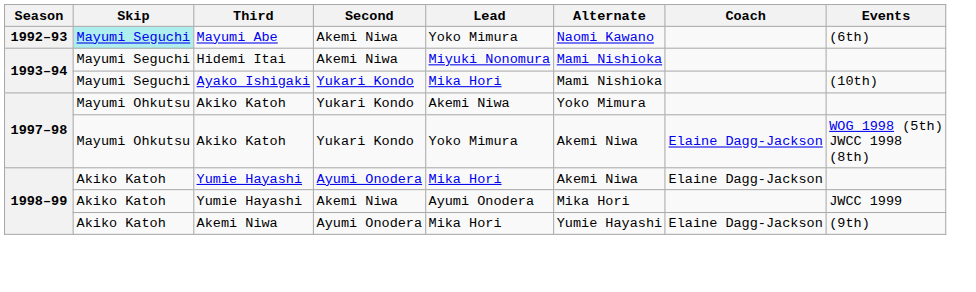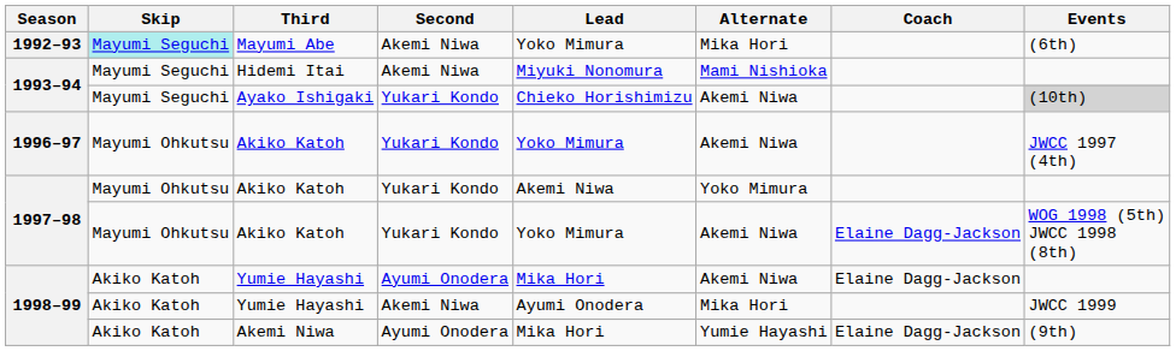 <table class="wikitable">
 <tr>
 <th scope="col" width=60>Season</th>
 <th scope="col">Skip</th>
 <th scope="col">Third</th>
 <th scope="col">Second</th>
 <th scope="col">Lead</th>
 <th scope="col">Alternate</th>
 <th scope="col">Coach</th>
 <th scope="col">Events</th>
 </tr>
 <tr>
 <th scope="row">1992–93</th>
 <td style="background: paleturquoise;"><a href='#'>Mayumi Seguchi</a></td>
 <td><a href='#'>Mayumi Abe</a></td>
 <td>Akemi Niwa</td>
 <td>Yoko Mimura</td>
-<td><a href='#'>Naomi Kawano</a></td>
+<td>Mika Hori</td>
 <td></td>
 <td> (6th)</td>
 </tr>
 <tr>
 <th scope="row" rowspan=2>1993–94</th>
 <td>Mayumi Seguchi</td>
 <td>Hidemi Itai</td>
 <td>Akemi Niwa</td>
 <td><a href='#'>Miyuki Nonomura</a></td>
 <td><a href='#'>Mami Nishioka</a></td>
 <td></td>
 <td> </td>
 </tr>
 <tr>
 <td>Mayumi Seguchi</td>
 <td><a href='#'>Ayako Ishigaki</a></td>
 <td><a href='#'>Yukari Kondo</a></td>
-<td><a href='#'>Mika Hori</a></td>
-<td>Mami Nishioka</td>
+<td><a href='#'>Chieko Horishimizu</a></td>
+<td>Akemi Niwa</td>
 <td></td>
-<td> (10th)</td>
+<td style="background: lightgrey;"> (10th)</td>
+</tr>
+<tr>
+<th scope="row">1996–97</th>
+<td>Mayumi Ohkutsu</td>
+<td><a href='#'>Akiko Katoh</a></td>
+<td><a href='#'>Yukari Kondo</a></td>
+<td><a href='#'>Yoko Mimura</a></td>
+<td>Akemi Niwa</td>
+<td></td>
+<td> <br><a href='#'>JWCC</a> 1997 <br> (4th)</td>
 </tr>
 <tr>
 <th scope="row" rowspan=2>1997–98</th>
 <td>Mayumi Ohkutsu</td>
 <td>Akiko Katoh</td>
 <td>Yukari Kondo</td>
 <td>Akemi Niwa</td>
 <td>Yoko Mimura</td>
 <td></td>
 <td> </td>
 </tr>
 <tr>
 <td>Mayumi Ohkutsu</td>
 <td>Akiko Katoh</td>
 <td>Yukari Kondo</td>
 <td>Yoko Mimura</td>
 <td>Akemi Niwa</td>
 <td><a href='#'>Elaine Dagg-Jackson</a></td>
 <td><a href='#'>WOG 1998</a> (5th)<br>JWCC 1998 <br> (8th)</td>
 </tr>
 <tr>
 <th scope="row" rowspan=3>1998–99</th>
 <td>Akiko Katoh</td>
 <td><a href='#'>Yumie Hayashi</a></td>
 <td><a href='#'>Ayumi Onodera</a></td>
 <td><a href='#'>Mika Hori</a></td>
 <td>Akemi Niwa</td>
 <td>Elaine Dagg-Jackson</td>
 <td> </td>
 </tr>
 <tr>
 <td>Akiko Katoh</td>
 <td>Yumie Hayashi</td>
 <td>Akemi Niwa</td>
 <td>Ayumi Onodera</td>
 <td>Mika Hori</td>
 <td></td>
 <td>JWCC 1999 </td>
 </tr>
 <tr>
 <td>Akiko Katoh</td>
 <td>Akemi Niwa</td>
 <td>Ayumi Onodera</td>
 <td>Mika Hori</td>
 <td>Yumie Hayashi</td>
 <td>Elaine Dagg-Jackson</td>
 <td> (9th)</td>
 </tr>
 </table>
